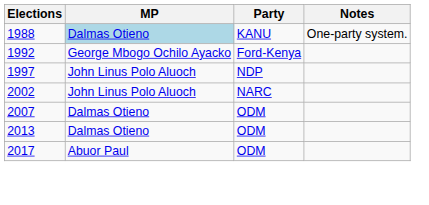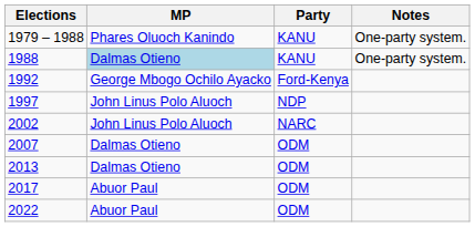 <table class="wikitable">
 <tr>
 <th>Elections</th>
 <th>MP </th>
 <th>Party</th>
 <th>Notes</th>
+</tr>
+<tr>
+<td>1979 – 1988</td>
+<td><a href='#'>Phares Oluoch Kanindo</a></td>
+<td><a href='#'>KANU</a></td>
+<td>One-party system.</td>
 </tr>
 <tr>
 <td><a href='#'>1988</a></td>
 <td style="background: lightblue;"><a href='#'>Dalmas Otieno</a></td>
 <td><a href='#'>KANU</a></td>
 <td>One-party system.</td>
 </tr>
 <tr>
 <td><a href='#'>1992</a></td>
 <td><a href='#'>George Mbogo Ochilo Ayacko</a></td>
 <td><a href='#'>Ford-Kenya</a></td>
 <td></td>
 </tr>
 <tr>
 <td><a href='#'>1997</a></td>
 <td><a href='#'>John Linus Polo Aluoch</a></td>
 <td><a href='#'>NDP</a></td>
 <td></td>
 </tr>
 <tr>
 <td><a href='#'>2002</a></td>
 <td><a href='#'>John Linus Polo Aluoch</a></td>
 <td><a href='#'>NARC</a></td>
 <td></td>
 </tr>
 <tr>
 <td><a href='#'>2007</a></td>
 <td><a href='#'>Dalmas Otieno</a></td>
 <td><a href='#'>ODM</a></td>
 <td></td>
 </tr>
 <tr>
 <td><a href='#'>2013</a></td>
 <td><a href='#'>Dalmas Otieno</a></td>
 <td><a href='#'>ODM</a></td>
 <td></td>
 </tr>
 <tr>
 <td><a href='#'>2017</a></td>
 <td><a href='#'>Abuor Paul</a></td>
 <td><a href='#'>ODM</a></td>
 </tr>
+<tr>
+<td><a href='#'>2022</a></td>
+<td><a href='#'>Abuor Paul</a></td>
+<td><a href='#'>ODM</a></td>
+<td></td>
+</tr>
 </table>
